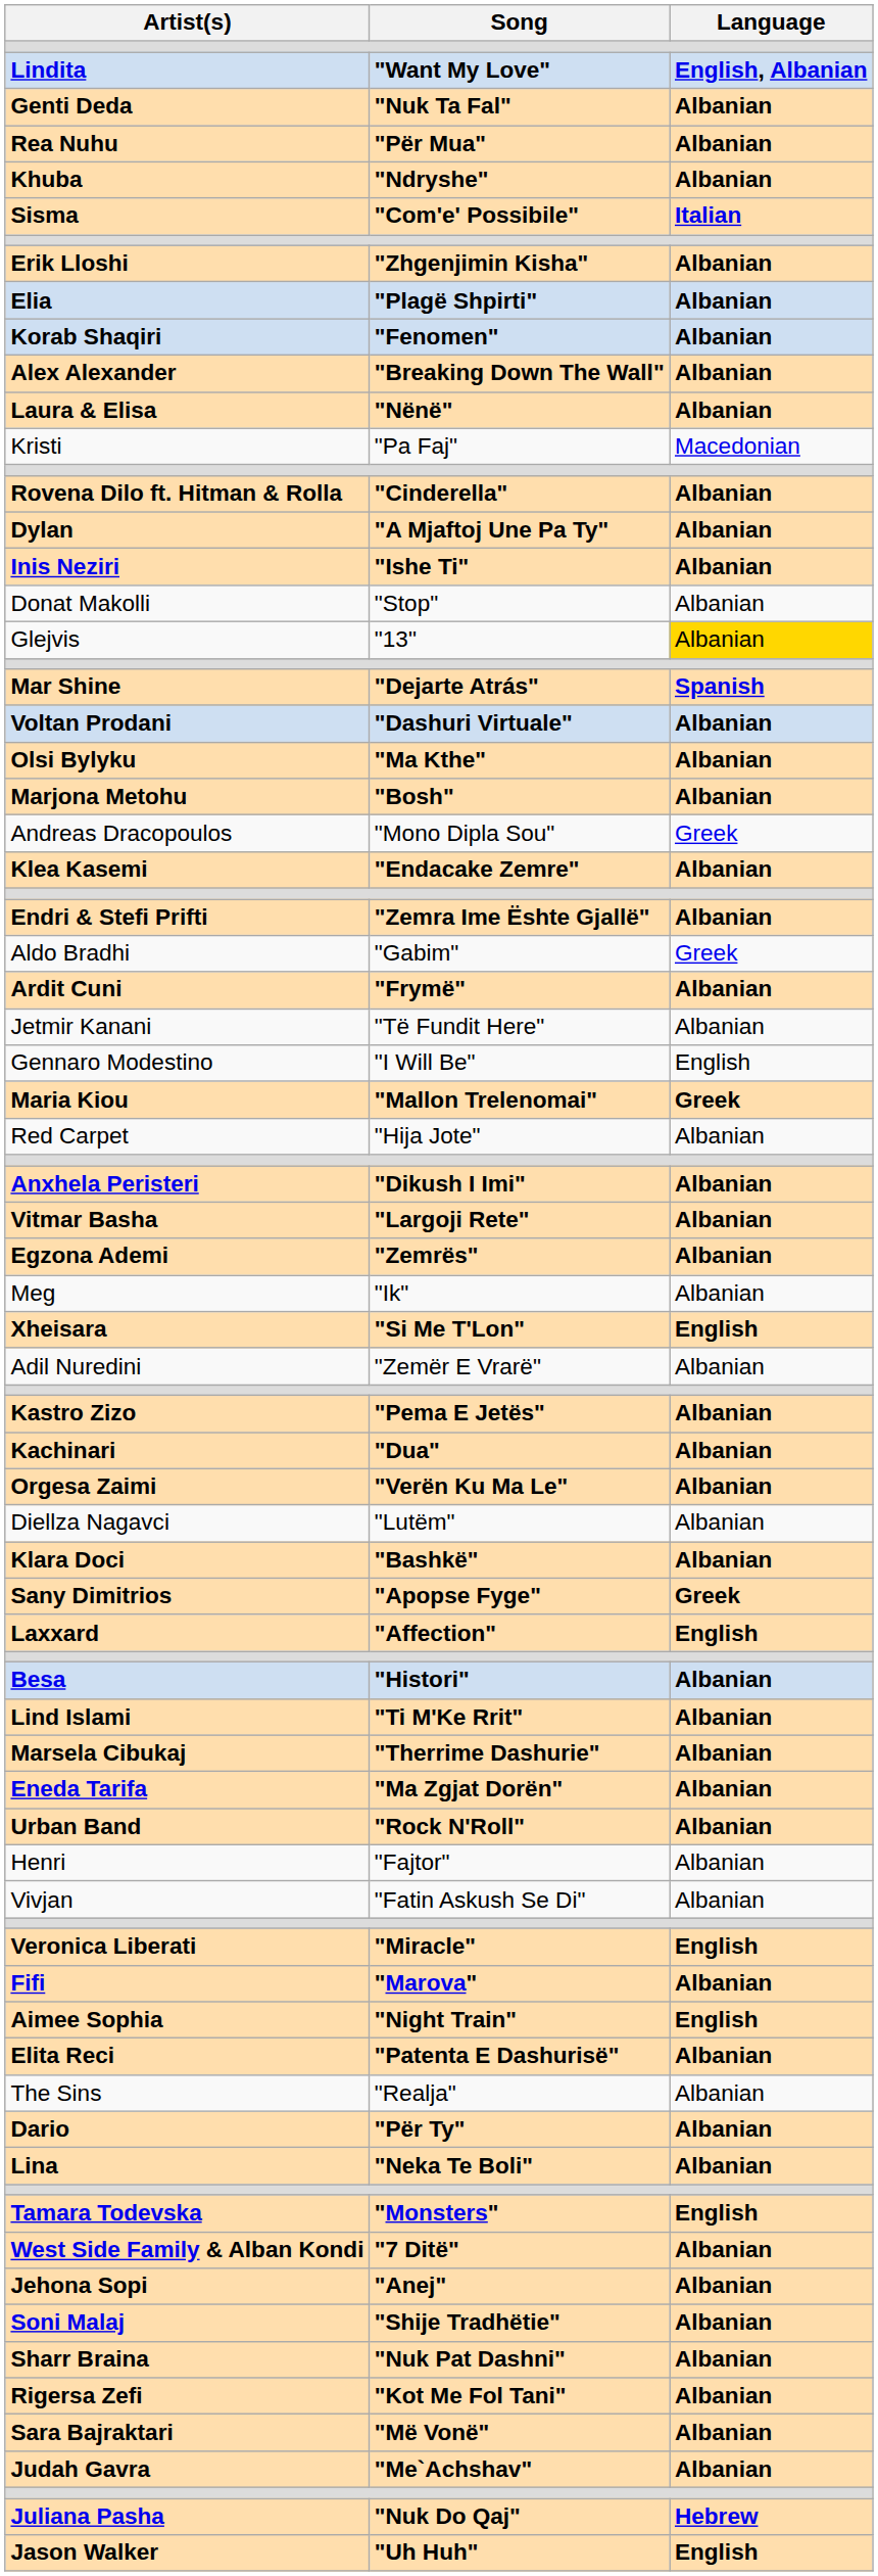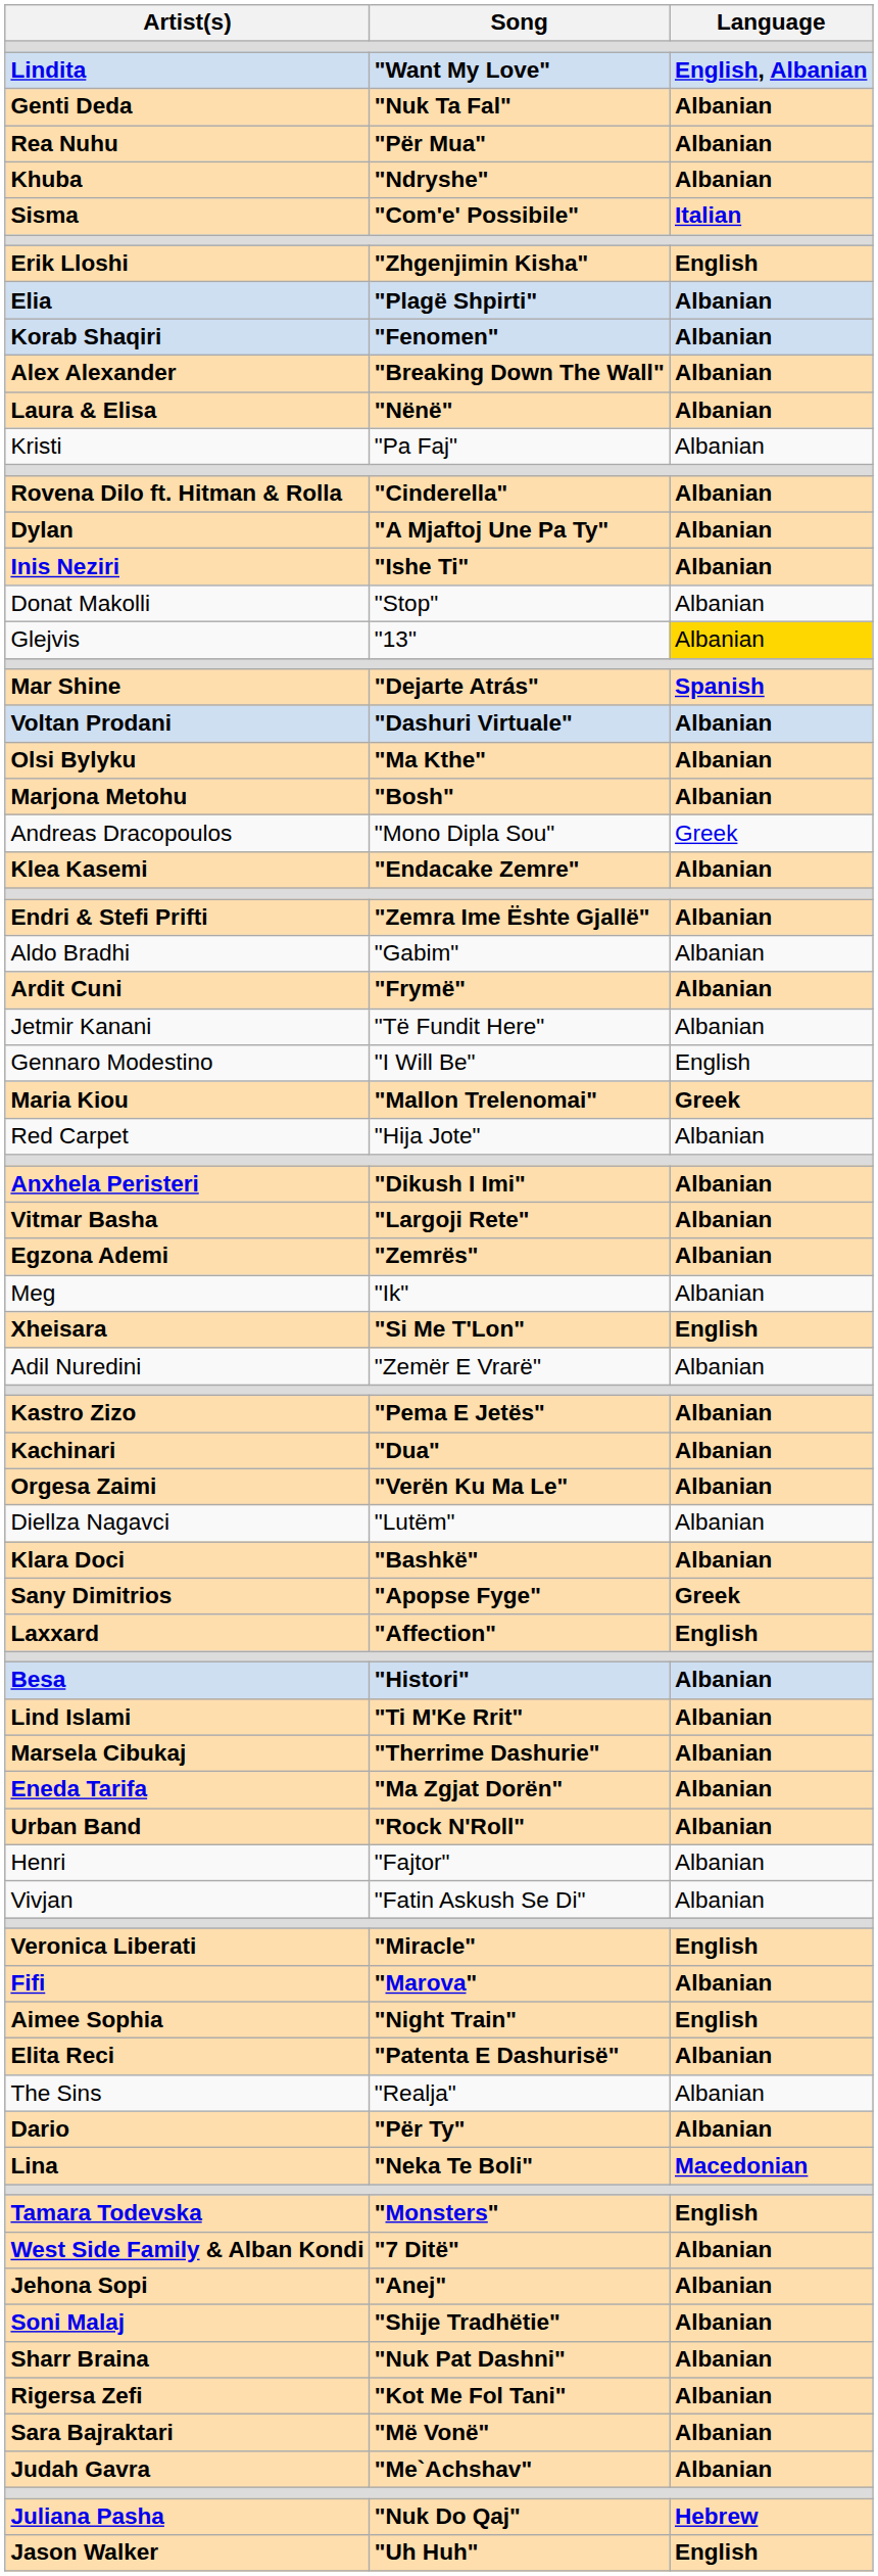 <table class="wikitable collapsible collapsed sortable wikitable" style="margin: 1em auto 1em auto">
 <tr>
 <th>Artist(s)</th>
 <th>Song</th>
 <th>Language</th>
 </tr>
 <tr bgcolor="#DCDCDC">
 <td data-sort-value="zzzzz" colspan="7"></td>
 </tr>
 <tr style="font-weight: bold; background: #CEDFF2;">
 <td><a href='#'>Lindita</a></td>
 <td>"Want My Love"</td>
 <td><a href='#'>English</a>, <a href='#'>Albanian</a></td>
 </tr>
 <tr style="font-weight: bold; background: navajowhite;">
 <td>Genti Deda</td>
 <td>"Nuk Ta Fal"</td>
 <td>Albanian</td>
 </tr>
 <tr style="font-weight: bold; background: navajowhite;">
 <td>Rea Nuhu</td>
 <td>"Për Mua"</td>
 <td>Albanian</td>
 </tr>
 <tr style="font-weight: bold; background: navajowhite;">
 <td>Khuba</td>
 <td>"Ndryshe"</td>
 <td>Albanian</td>
 </tr>
 <tr style="font-weight: bold; background: navajowhite;">
 <td>Sisma</td>
 <td>"Com'e' Possibile"</td>
 <td><a href='#'>Italian</a></td>
 </tr>
 <tr bgcolor="#DCDCDC">
 <td data-sort-value="zzzzz" colspan="5"></td>
 </tr>
 <tr style="font-weight: bold; background: navajowhite;">
 <td>Erik Lloshi</td>
 <td>"Zhgenjimin Kisha"</td>
-<td>Albanian</td>
+<td>English</td>
 </tr>
 <tr style="font-weight: bold; background: #CEDFF2;">
 <td>Elia</td>
 <td>"Plagë Shpirti"</td>
 <td>Albanian</td>
 </tr>
 <tr style="font-weight: bold; background: #CEDFF2;">
 <td>Korab Shaqiri</td>
 <td>"Fenomen"</td>
 <td>Albanian</td>
 </tr>
 <tr style="font-weight: bold; background: navajowhite;">
 <td>Alex Alexander</td>
 <td>"Breaking Down The Wall"</td>
 <td>Albanian</td>
 </tr>
 <tr style="font-weight: bold; background: navajowhite;">
 <td>Laura & Elisa</td>
 <td>"Nënë"</td>
 <td>Albanian</td>
 </tr>
 <tr>
 <td>Kristi</td>
 <td>"Pa Faj"</td>
-<td><a href='#'>Macedonian</a></td>
+<td>Albanian</td>
 </tr>
 <tr bgcolor="#DCDCDC">
 <td data-sort-value="zzzzz" colspan="5"></td>
 </tr>
 <tr style="font-weight: bold; background: navajowhite;">
 <td>Rovena Dilo ft. Hitman & Rolla</td>
 <td>"Cinderella"</td>
 <td>Albanian</td>
 </tr>
 <tr style="font-weight: bold; background: navajowhite;">
 <td>Dylan</td>
 <td>"A Mjaftoj Une Pa Ty"</td>
 <td>Albanian</td>
 </tr>
 <tr style="font-weight: bold; background: navajowhite;">
 <td><a href='#'>Inis Neziri</a></td>
 <td>"Ishe Ti"</td>
 <td>Albanian</td>
 </tr>
 <tr>
 <td>Donat Makolli</td>
 <td>"Stop"</td>
 <td>Albanian</td>
 </tr>
 <tr>
 <td>Glejvis</td>
 <td>"13"</td>
 <td style="background: gold;">Albanian</td>
 </tr>
 <tr bgcolor="#DCDCDC">
 <td data-sort-value="zzzzz" colspan="5"></td>
 </tr>
 <tr style="font-weight: bold; background: navajowhite;">
 <td>Mar Shine</td>
 <td>"Dejarte Atrás"</td>
 <td><a href='#'>Spanish</a></td>
 </tr>
 <tr style="font-weight: bold; background: #CEDFF2;">
 <td>Voltan Prodani</td>
 <td>"Dashuri Virtuale"</td>
 <td>Albanian</td>
 </tr>
 <tr style="font-weight: bold; background: navajowhite;">
 <td>Olsi Bylyku</td>
 <td>"Ma Kthe"</td>
 <td>Albanian</td>
 </tr>
 <tr style="font-weight: bold; background: navajowhite;">
 <td>Marjona Metohu</td>
 <td>"Bosh"</td>
 <td>Albanian</td>
 </tr>
 <tr>
 <td>Andreas Dracopoulos</td>
 <td>"Mono Dipla Sou"</td>
 <td><a href='#'>Greek</a></td>
 </tr>
 <tr style="font-weight: bold; background: navajowhite;">
 <td>Klea Kasemi</td>
 <td>"Endacake Zemre"</td>
 <td>Albanian</td>
 </tr>
 <tr bgcolor="#DCDCDC">
 <td data-sort-value="zzzzz" colspan="5"></td>
 </tr>
 <tr style="font-weight: bold; background: navajowhite;">
 <td>Endri & Stefi Prifti</td>
 <td>"Zemra Ime Ështe Gjallë"</td>
 <td>Albanian</td>
 </tr>
 <tr>
 <td>Aldo Bradhi</td>
 <td>"Gabim"</td>
-<td><a href='#'>Greek</a></td>
+<td>Albanian</td>
 </tr>
 <tr style="font-weight: bold; background: navajowhite;">
 <td>Ardit Cuni</td>
 <td>"Frymë"</td>
 <td>Albanian</td>
 </tr>
 <tr>
 <td>Jetmir Kanani</td>
 <td>"Të Fundit Here"</td>
 <td>Albanian</td>
 </tr>
 <tr>
 <td>Gennaro Modestino</td>
 <td>"I Will Be"</td>
 <td>English</td>
 </tr>
 <tr style="font-weight: bold; background: navajowhite;">
 <td>Maria Kiou</td>
 <td>"Mallon Trelenomai"</td>
 <td>Greek</td>
 </tr>
 <tr>
 <td>Red Carpet</td>
 <td>"Hija Jote"</td>
 <td>Albanian</td>
 </tr>
 <tr bgcolor="#DCDCDC">
 <td data-sort-value="zzzzz" colspan="5"></td>
 </tr>
 <tr style="font-weight: bold; background: navajowhite;">
 <td><a href='#'>Anxhela Peristeri</a></td>
 <td>"Dikush I Imi"</td>
 <td>Albanian</td>
 </tr>
 <tr style="font-weight: bold; background: navajowhite;">
 <td>Vitmar Basha</td>
 <td>"Largoji Rete"</td>
 <td>Albanian</td>
 </tr>
 <tr style="font-weight: bold; background: navajowhite;">
 <td>Egzona Ademi</td>
 <td>"Zemrës"</td>
 <td>Albanian</td>
 </tr>
 <tr>
 <td>Meg</td>
 <td>"Ik"</td>
 <td>Albanian</td>
 </tr>
 <tr style="font-weight: bold; background: navajowhite;">
 <td>Xheisara</td>
 <td>"Si Me T'Lon"</td>
 <td>English</td>
 </tr>
 <tr>
 <td>Adil Nuredini</td>
 <td>"Zemër E Vrarë"</td>
 <td>Albanian</td>
 </tr>
 <tr bgcolor="#DCDCDC">
 <td data-sort-value="zzzzz" colspan="5"></td>
 </tr>
 <tr style="font-weight: bold; background: navajowhite;">
 <td>Kastro Zizo</td>
 <td>"Pema E Jetës"</td>
 <td>Albanian</td>
 </tr>
 <tr style="font-weight: bold; background: navajowhite;">
 <td>Kachinari</td>
 <td>"Dua"</td>
 <td>Albanian</td>
 </tr>
 <tr style="font-weight: bold; background: navajowhite;">
 <td>Orgesa Zaimi</td>
 <td>"Verën Ku Ma Le"</td>
 <td>Albanian</td>
 </tr>
 <tr>
 <td>Diellza Nagavci</td>
 <td>"Lutëm"</td>
 <td>Albanian</td>
 </tr>
 <tr style="font-weight: bold; background: navajowhite;">
 <td>Klara Doci</td>
 <td>"Bashkë"</td>
 <td>Albanian</td>
 </tr>
 <tr style="font-weight: bold; background: navajowhite;">
 <td>Sany Dimitrios</td>
 <td>"Apopse Fyge"</td>
 <td>Greek</td>
 </tr>
 <tr style="font-weight: bold; background: navajowhite;">
 <td>Laxxard</td>
 <td>"Affection"</td>
 <td>English</td>
 </tr>
 <tr bgcolor="#DCDCDC">
 <td data-sort-value="zzzzz" colspan="5"></td>
 </tr>
 <tr style="font-weight: bold; background: #CEDFF2;">
 <td><a href='#'>Besa</a></td>
 <td>"Histori"</td>
 <td>Albanian</td>
 </tr>
 <tr style="font-weight: bold; background: navajowhite;">
 <td>Lind Islami</td>
 <td>"Ti M'Ke Rrit"</td>
 <td>Albanian</td>
 </tr>
 <tr style="font-weight: bold; background: navajowhite;">
 <td>Marsela Cibukaj</td>
 <td>"Therrime Dashurie"</td>
 <td>Albanian</td>
 </tr>
 <tr style="font-weight: bold; background: navajowhite;">
 <td><a href='#'>Eneda Tarifa</a></td>
 <td>"Ma Zgjat Dorën"</td>
 <td>Albanian</td>
 </tr>
 <tr style="font-weight: bold; background: navajowhite;">
 <td>Urban Band</td>
 <td>"Rock N'Roll"</td>
 <td>Albanian</td>
 </tr>
 <tr>
 <td>Henri</td>
 <td>"Fajtor"</td>
 <td>Albanian</td>
 </tr>
 <tr>
 <td>Vivjan</td>
 <td>"Fatin Askush Se Di"</td>
 <td>Albanian</td>
 </tr>
 <tr bgcolor="#DCDCDC">
 <td data-sort-value="zzzzz" colspan="5"></td>
 </tr>
 <tr style="font-weight: bold; background: navajowhite;">
 <td>Veronica Liberati</td>
 <td>"Miracle"</td>
 <td>English</td>
 </tr>
 <tr style="font-weight: bold; background: navajowhite;">
 <td><a href='#'>Fifi</a></td>
 <td>"<a href='#'>Marova</a>"</td>
 <td>Albanian</td>
 </tr>
 <tr style="font-weight: bold; background: navajowhite;">
 <td>Aimee Sophia</td>
 <td>"Night Train"</td>
 <td>English</td>
 </tr>
 <tr style="font-weight: bold; background: navajowhite;">
 <td>Elita Reci</td>
 <td>"Patenta E Dashurisë"</td>
 <td>Albanian</td>
 </tr>
 <tr>
 <td>The Sins</td>
 <td>"Realja"</td>
 <td>Albanian</td>
 </tr>
 <tr style="font-weight: bold; background: navajowhite;">
 <td>Dario</td>
 <td>"Për Ty"</td>
 <td>Albanian</td>
 </tr>
 <tr style="font-weight: bold; background: navajowhite;">
 <td>Lina</td>
 <td>"Neka Te Boli"</td>
-<td>Albanian</td>
+<td><a href='#'>Macedonian</a></td>
 </tr>
 <tr bgcolor="#DCDCDC">
 <td data-sort-value="zzzzz" colspan="5"></td>
 </tr>
 <tr style="font-weight: bold; background: navajowhite;">
 <td><a href='#'>Tamara Todevska</a></td>
 <td>"<a href='#'>Monsters</a>"</td>
 <td>English</td>
 </tr>
 <tr style="font-weight: bold; background: navajowhite;">
 <td><a href='#'>West Side Family</a> & Alban Kondi</td>
 <td>"7 Ditë"</td>
 <td>Albanian</td>
 </tr>
 <tr style="font-weight: bold; background: navajowhite;">
 <td>Jehona Sopi</td>
 <td>"Anej"</td>
 <td>Albanian</td>
 </tr>
 <tr style="font-weight: bold; background: navajowhite;">
 <td><a href='#'>Soni Malaj</a></td>
 <td>"Shije Tradhëtie"</td>
 <td>Albanian</td>
 </tr>
 <tr style="font-weight: bold; background: navajowhite;">
 <td>Sharr Braina</td>
 <td>"Nuk Pat Dashni"</td>
 <td>Albanian</td>
 </tr>
 <tr style="font-weight: bold; background: navajowhite;">
 <td>Rigersa Zefi</td>
 <td>"Kot Me Fol Tani"</td>
 <td>Albanian</td>
 </tr>
 <tr style="font-weight: bold; background: navajowhite;">
 <td>Sara Bajraktari</td>
 <td>"Më Vonë"</td>
 <td>Albanian</td>
 </tr>
 <tr style="font-weight: bold; background: navajowhite;">
 <td>Judah Gavra</td>
 <td>"Me`Achshav"</td>
 <td>Albanian</td>
 </tr>
 <tr bgcolor="#DCDCDC">
 <td data-sort-value="zzzzz" colspan="5"></td>
 </tr>
 <tr style="font-weight: bold; background: navajowhite;">
 <td><a href='#'>Juliana Pasha</a></td>
 <td>"Nuk Do Qaj"</td>
 <td><a href='#'>Hebrew</a></td>
 </tr>
 <tr style="font-weight: bold; background: navajowhite;">
 <td>Jason Walker</td>
 <td>"Uh Huh"</td>
 <td>English</td>
 </tr>
 </table>
